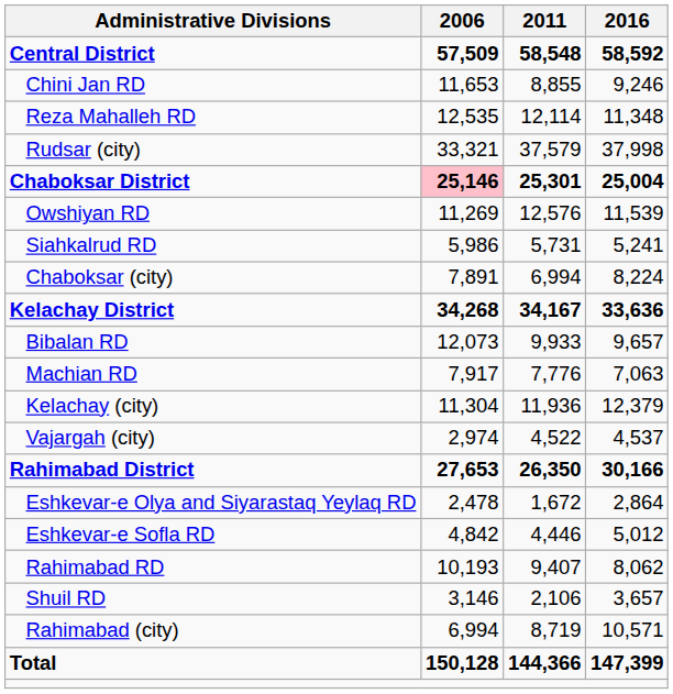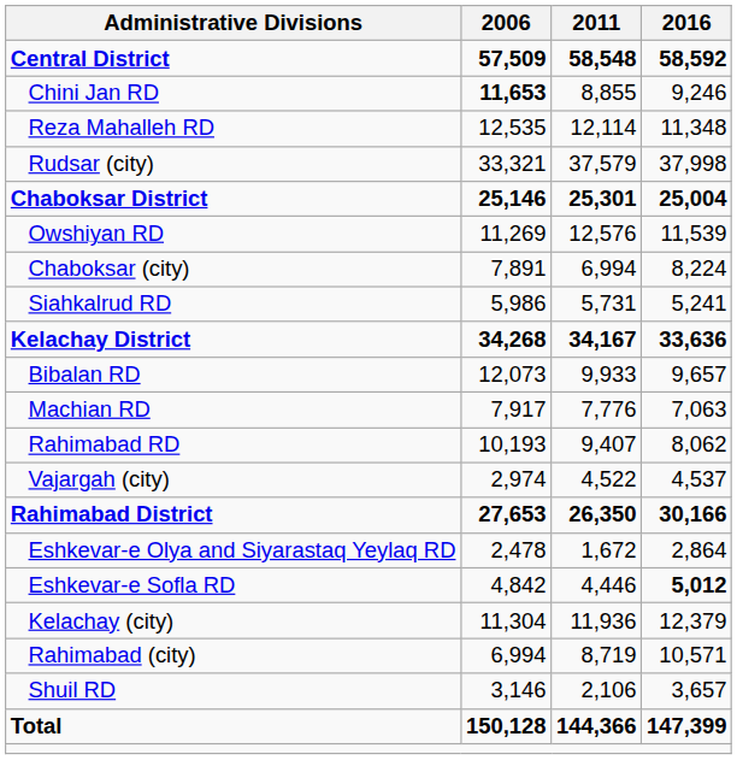 <table class="wikitable">
 <tr>
 <th>Administrative Divisions</th>
 <th>2006</th>
 <th>2011</th>
 <th>2016</th>
 </tr>
 <tr>
 <td><strong><a href='#'>Central District</a></strong></td>
 <td style="text-align: right;"><strong>57,509</strong></td>
 <td style="text-align: right;"><strong>58,548</strong></td>
 <td style="text-align: right;"><strong>58,592</strong></td>
 </tr>
 <tr>
 <td style="padding-left: 1em;"><a href='#'>Chini Jan RD</a></td>
-<td style="text-align: right;">11,653</td>
+<td style="text-align: right;"><strong>11,653</strong></td>
 <td style="text-align: right;">8,855</td>
 <td style="text-align: right;">9,246</td>
 </tr>
 <tr>
 <td style="padding-left: 1em;"><a href='#'>Reza Mahalleh RD</a></td>
 <td style="text-align: right;">12,535</td>
 <td style="text-align: right;">12,114</td>
 <td style="text-align: right;">11,348</td>
 </tr>
 <tr>
 <td style="padding-left: 1em;"><a href='#'>Rudsar</a> (city)</td>
 <td style="text-align: right;">33,321</td>
 <td style="text-align: right;">37,579</td>
 <td style="text-align: right;">37,998</td>
 </tr>
 <tr>
 <td><strong><a href='#'>Chaboksar District</a></strong></td>
-<td style="background: pink; text-align: right;"><strong>25,146</strong></td>
+<td style="text-align: right;"><strong>25,146</strong></td>
 <td style="text-align: right;"><strong>25,301</strong></td>
 <td style="text-align: right;"><strong>25,004</strong></td>
 </tr>
 <tr>
 <td style="padding-left: 1em;"><a href='#'>Owshiyan RD</a></td>
 <td style="text-align: right;">11,269</td>
 <td style="text-align: right;">12,576</td>
 <td style="text-align: right;">11,539</td>
 </tr>
 <tr>
+<td style="padding-left: 1em;"><a href='#'>Chaboksar</a> (city)</td>
+<td style="text-align: right;">7,891</td>
+<td style="text-align: right;">6,994</td>
+<td style="text-align: right;">8,224</td>
+</tr>
+<tr>
 <td style="padding-left: 1em;"><a href='#'>Siahkalrud RD</a></td>
 <td style="text-align: right;">5,986</td>
 <td style="text-align: right;">5,731</td>
 <td style="text-align: right;">5,241</td>
-</tr>
-<tr>
-<td style="padding-left: 1em;"><a href='#'>Chaboksar</a> (city)</td>
-<td style="text-align: right;">7,891</td>
-<td style="text-align: right;">6,994</td>
-<td style="text-align: right;">8,224</td>
 </tr>
 <tr>
 <td><strong><a href='#'>Kelachay District</a></strong></td>
 <td style="text-align: right;"><strong>34,268</strong></td>
 <td style="text-align: right;"><strong>34,167</strong></td>
 <td style="text-align: right;"><strong>33,636</strong></td>
 </tr>
 <tr>
 <td style="padding-left: 1em;"><a href='#'>Bibalan RD</a></td>
 <td style="text-align: right;">12,073</td>
 <td style="text-align: right;">9,933</td>
 <td style="text-align: right;">9,657</td>
 </tr>
 <tr>
 <td style="padding-left: 1em;"><a href='#'>Machian RD</a></td>
 <td style="text-align: right;">7,917</td>
 <td style="text-align: right;">7,776</td>
 <td style="text-align: right;">7,063</td>
 </tr>
 <tr>
-<td style="padding-left: 1em;"><a href='#'>Kelachay</a> (city)</td>
-<td style="text-align: right;">11,304</td>
-<td style="text-align: right;">11,936</td>
-<td style="text-align: right;">12,379</td>
+<td style="padding-left: 1em;"><a href='#'>Rahimabad RD</a></td>
+<td style="text-align: right;">10,193</td>
+<td style="text-align: right;">9,407</td>
+<td style="text-align: right;">8,062</td>
 </tr>
 <tr>
 <td style="padding-left: 1em;"><a href='#'>Vajargah</a> (city)</td>
 <td style="text-align: right;">2,974</td>
 <td style="text-align: right;">4,522</td>
 <td style="text-align: right;">4,537</td>
 </tr>
 <tr>
 <td><strong><a href='#'>Rahimabad District</a></strong></td>
 <td style="text-align: right;"><strong>27,653</strong></td>
 <td style="text-align: right;"><strong>26,350</strong></td>
 <td style="text-align: right;"><strong>30,166</strong></td>
 </tr>
 <tr>
 <td style="padding-left: 1em;"><a href='#'>Eshkevar-e Olya and Siyarastaq Yeylaq RD</a></td>
 <td style="text-align: right;">2,478</td>
 <td style="text-align: right;">1,672</td>
 <td style="text-align: right;">2,864</td>
 </tr>
 <tr>
 <td style="padding-left: 1em;"><a href='#'>Eshkevar-e Sofla RD</a></td>
 <td style="text-align: right;">4,842</td>
 <td style="text-align: right;">4,446</td>
-<td style="text-align: right;">5,012</td>
+<td style="text-align: right;"><strong>5,012</strong></td>
 </tr>
 <tr>
-<td style="padding-left: 1em;"><a href='#'>Rahimabad RD</a></td>
-<td style="text-align: right;">10,193</td>
-<td style="text-align: right;">9,407</td>
-<td style="text-align: right;">8,062</td>
+<td style="padding-left: 1em;"><a href='#'>Kelachay</a> (city)</td>
+<td style="text-align: right;">11,304</td>
+<td style="text-align: right;">11,936</td>
+<td style="text-align: right;">12,379</td>
+</tr>
+<tr>
+<td style="padding-left: 1em;"><a href='#'>Rahimabad</a> (city)</td>
+<td style="text-align: right;">6,994</td>
+<td style="text-align: right;">8,719</td>
+<td style="text-align: right;">10,571</td>
 </tr>
 <tr>
 <td style="padding-left: 1em;"><a href='#'>Shuil RD</a></td>
 <td style="text-align: right;">3,146</td>
 <td style="text-align: right;">2,106</td>
 <td style="text-align: right;">3,657</td>
-</tr>
-<tr>
-<td style="padding-left: 1em;"><a href='#'>Rahimabad</a> (city)</td>
-<td style="text-align: right;">6,994</td>
-<td style="text-align: right;">8,719</td>
-<td style="text-align: right;">10,571</td>
 </tr>
 <tr>
 <td><strong>Total</strong></td>
 <td style="text-align: right;"><strong>150,128</strong></td>
 <td style="text-align: right;"><strong>144,366</strong></td>
 <td style="text-align: right;"><strong>147,399</strong></td>
 </tr>
 <tr>
 <td colspan=4></td>
 </tr>
 </table>
